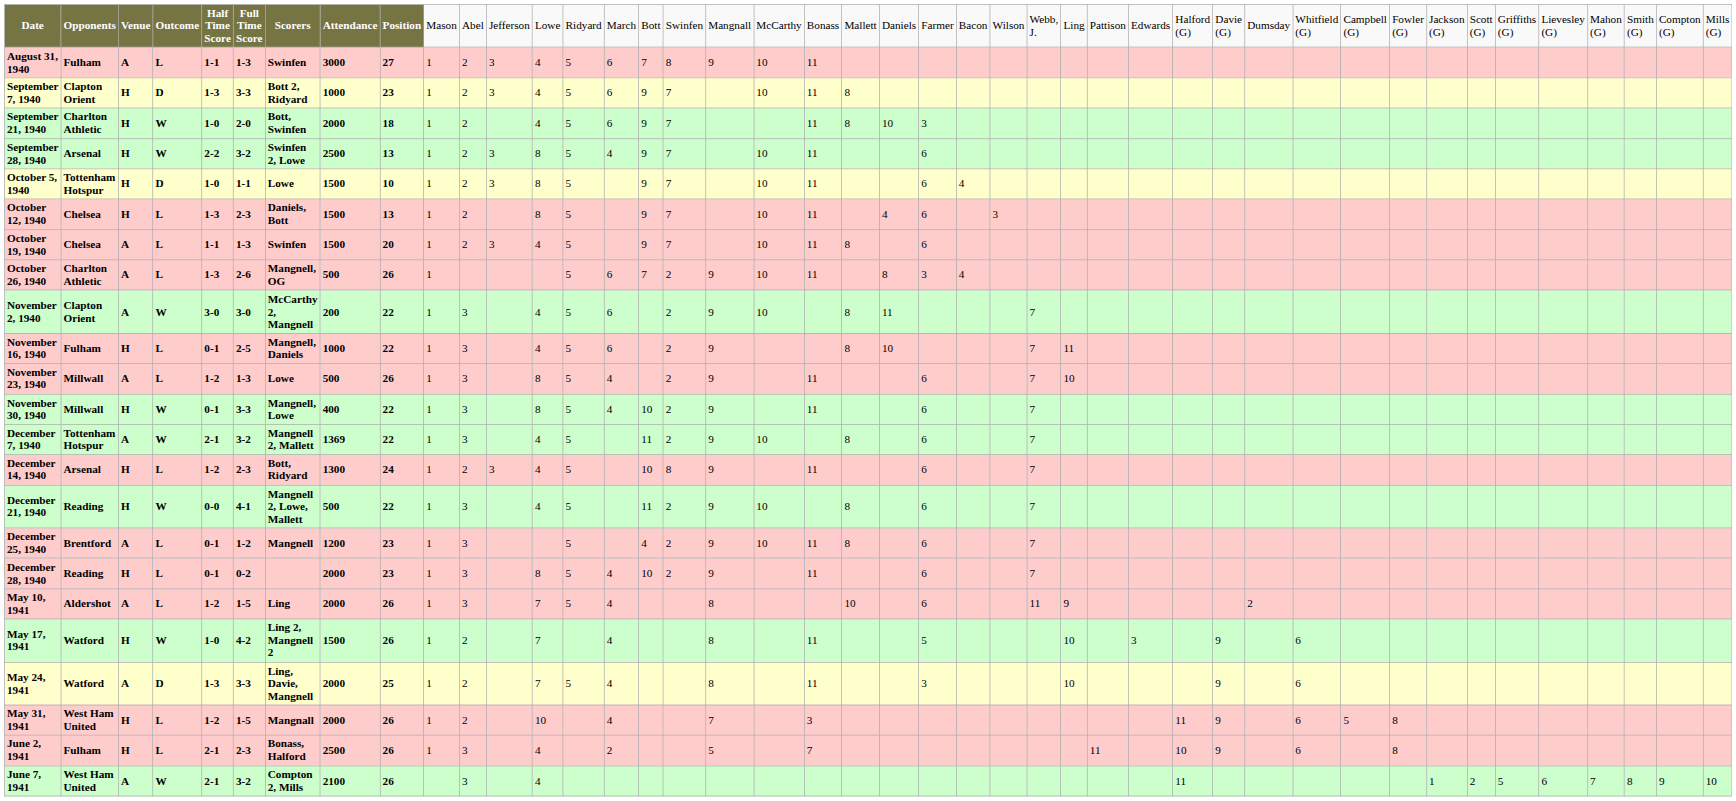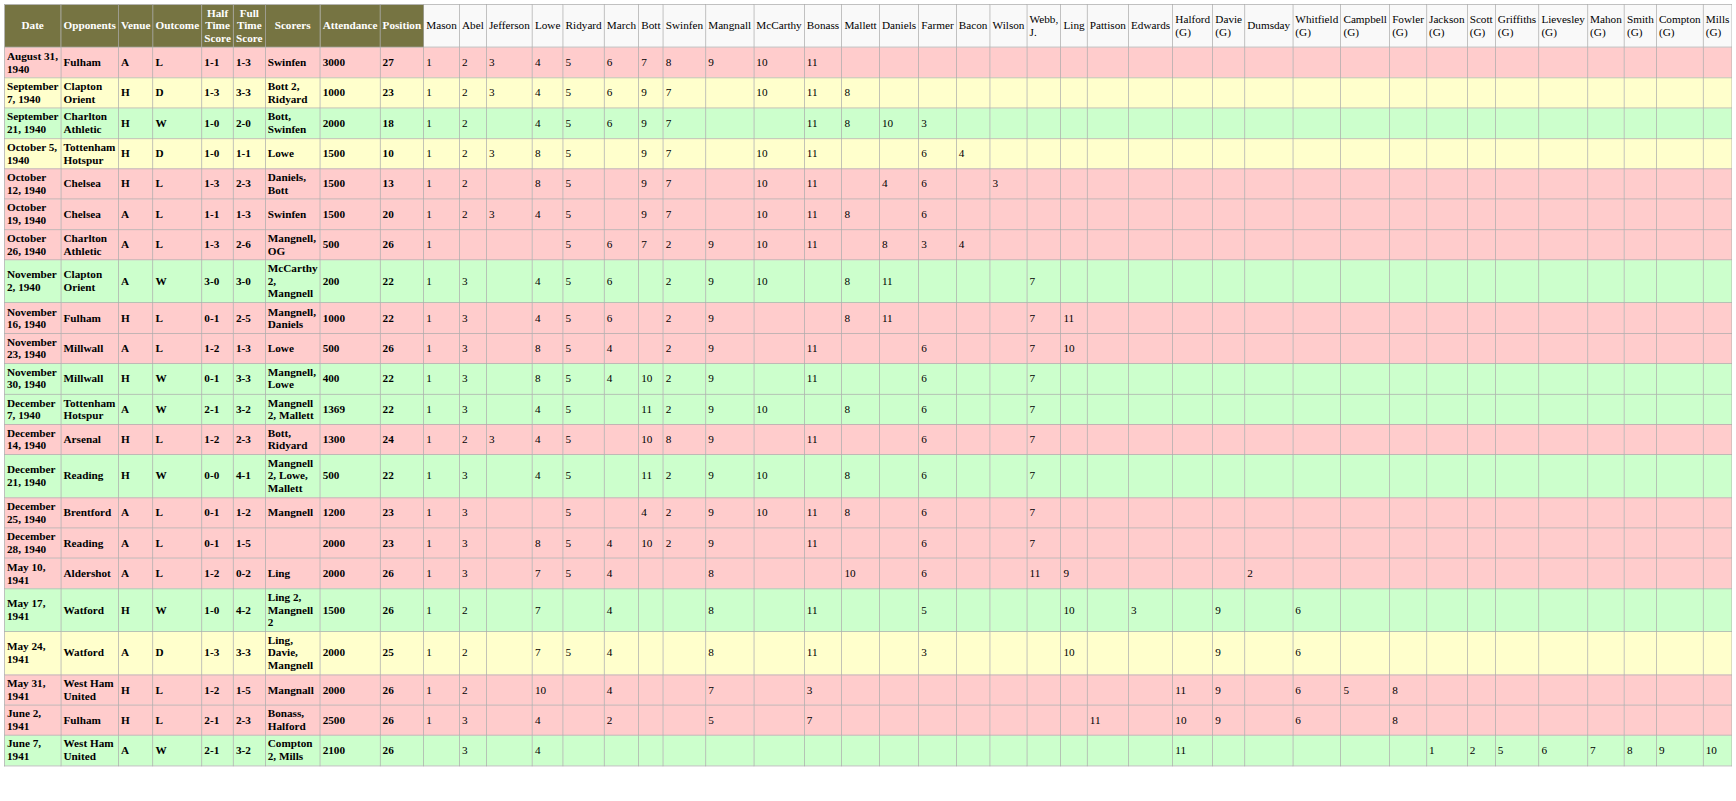 <table class="wikitable">
 <tr>
 <th ! ! style="background:#767442; color:#FFFFFF; text-align:center;">Date</th>
 <th ! style="background:#767442; color:#FFFFFF; text-align:center;">Opponents</th>
 <th ! style="background:#767442; color:#FFFFFF; text-align:center;">Venue</th>
 <th ! style="background:#767442; color:#FFFFFF; text-align:center;">Outcome</th>
 <th ! style="background:#767442; color:#FFFFFF; text-align:center;">Half Time Score</th>
 <th ! style="background:#767442; color:#FFFFFF; text-align:center;">Full Time Score</th>
 <th ! style="background:#767442; color:#FFFFFF; text-align:center;">Scorers</th>
 <th ! style="background:#767442; color:#FFFFFF; text-align:center;">Attendance</th>
 <th ! style="background:#767442; color:#FFFFFF; text-align:center;">Position</th>
 <td>Mason</td>
 <td>Abel</td>
 <td>Jefferson</td>
 <td>Lowe</td>
 <td>Ridyard</td>
 <td>March</td>
 <td>Bott</td>
 <td>Swinfen</td>
 <td>Mangnall</td>
 <td>McCarthy</td>
 <td>Bonass</td>
 <td>Mallett</td>
 <td>Daniels</td>
 <td>Farmer</td>
 <td>Bacon</td>
 <td>Wilson</td>
 <td>Webb, J.</td>
 <td>Ling</td>
 <td>Pattison</td>
 <td>Edwards</td>
 <td>Halford (G)</td>
 <td>Davie (G)</td>
 <td>Dumsday</td>
 <td>Whitfield (G)</td>
 <td>Campbell (G)</td>
 <td>Fowler (G)</td>
 <td>Jackson (G)</td>
 <td>Scott (G)</td>
 <td>Griffiths (G)</td>
 <td>Lievesley (G)</td>
 <td>Mahon (G)</td>
 <td>Smith (G)</td>
 <td>Compton (G)</td>
 <td>Mills (G)</td>
 </tr>
 <tr bgcolor="#FFCCCC">
 <td><strong>August 31, 1940</strong></td>
 <td><strong>Fulham</strong></td>
 <td><strong>A</strong></td>
 <td><strong>L</strong></td>
 <td><strong>1-1</strong></td>
 <td><strong>1-3</strong></td>
 <td><strong>Swinfen</strong></td>
 <td><strong>3000</strong></td>
 <td><strong>27</strong></td>
 <td>1</td>
 <td>2</td>
 <td>3</td>
 <td>4</td>
 <td>5</td>
 <td>6</td>
 <td>7</td>
 <td>8</td>
 <td>9</td>
 <td>10</td>
 <td>11</td>
 <td></td>
 <td></td>
 <td></td>
 <td></td>
 <td></td>
 <td></td>
 <td></td>
 <td></td>
 <td></td>
 <td></td>
 <td></td>
 <td></td>
 <td></td>
 <td></td>
 <td></td>
 <td></td>
 <td></td>
 <td></td>
 <td></td>
 <td></td>
 <td></td>
 <td></td>
 <td></td>
 </tr>
 <tr bgcolor="#FFFFCC">
 <td><strong>September 7, 1940</strong></td>
 <td><strong>Clapton Orient</strong></td>
 <td><strong>H</strong></td>
 <td><strong>D</strong></td>
 <td><strong>1-3</strong></td>
 <td><strong>3-3</strong></td>
 <td><strong>Bott 2, Ridyard</strong></td>
 <td><strong>1000</strong></td>
 <td><strong>23</strong></td>
 <td>1</td>
 <td>2</td>
 <td>3</td>
 <td>4</td>
 <td>5</td>
 <td>6</td>
 <td>9</td>
 <td>7</td>
 <td></td>
 <td>10</td>
 <td>11</td>
 <td>8</td>
 <td></td>
 <td></td>
 <td></td>
 <td></td>
 <td></td>
 <td></td>
 <td></td>
 <td></td>
 <td></td>
 <td></td>
 <td></td>
 <td></td>
 <td></td>
 <td></td>
 <td></td>
 <td></td>
 <td></td>
 <td></td>
 <td></td>
 <td></td>
 <td></td>
 <td></td>
 </tr>
 <tr bgcolor="#CCFFCC">
 <td><strong>September 21, 1940</strong></td>
 <td><strong>Charlton Athletic</strong></td>
 <td><strong>H</strong></td>
 <td><strong>W</strong></td>
 <td><strong>1-0</strong></td>
 <td><strong>2-0</strong></td>
 <td><strong>Bott, Swinfen</strong></td>
 <td><strong>2000</strong></td>
 <td><strong>18</strong></td>
 <td>1</td>
 <td>2</td>
 <td></td>
 <td>4</td>
 <td>5</td>
 <td>6</td>
 <td>9</td>
 <td>7</td>
 <td></td>
 <td></td>
 <td>11</td>
 <td>8</td>
 <td>10</td>
 <td>3</td>
-<td></td>
-<td></td>
-<td></td>
-<td></td>
-<td></td>
-<td></td>
-<td></td>
-<td></td>
-<td></td>
-<td></td>
-<td></td>
-<td></td>
-<td></td>
-<td></td>
-<td></td>
-<td></td>
-<td></td>
-<td></td>
-<td></td>
-<td></td>
-</tr>
-<tr bgcolor="#CCFFCC">
-<td><strong>September 28, 1940</strong></td>
-<td><strong>Arsenal</strong></td>
-<td><strong>H</strong></td>
-<td><strong>W</strong></td>
-<td><strong>2-2</strong></td>
-<td><strong>3-2</strong></td>
-<td><strong>Swinfen 2, Lowe</strong></td>
-<td><strong>2500</strong></td>
-<td><strong>13</strong></td>
-<td>1</td>
-<td>2</td>
-<td>3</td>
-<td>8</td>
-<td>5</td>
-<td>4</td>
-<td>9</td>
-<td>7</td>
-<td></td>
-<td>10</td>
-<td>11</td>
-<td></td>
-<td></td>
-<td>6</td>
 <td></td>
 <td></td>
 <td></td>
 <td></td>
 <td></td>
 <td></td>
 <td></td>
 <td></td>
 <td></td>
 <td></td>
 <td></td>
 <td></td>
 <td></td>
 <td></td>
 <td></td>
 <td></td>
 <td></td>
 <td></td>
 <td></td>
 <td></td>
 </tr>
 <tr bgcolor="#FFFFCC">
 <td><strong>October 5, 1940</strong></td>
 <td><strong>Tottenham Hotspur</strong></td>
 <td><strong>H</strong></td>
 <td><strong>D</strong></td>
 <td><strong>1-0</strong></td>
 <td><strong>1-1</strong></td>
 <td><strong>Lowe</strong></td>
 <td><strong>1500</strong></td>
 <td><strong>10</strong></td>
 <td>1</td>
 <td>2</td>
 <td>3</td>
 <td>8</td>
 <td>5</td>
 <td></td>
 <td>9</td>
 <td>7</td>
 <td></td>
 <td>10</td>
 <td>11</td>
 <td></td>
 <td></td>
 <td>6</td>
 <td>4</td>
 <td></td>
 <td></td>
 <td></td>
 <td></td>
 <td></td>
 <td></td>
 <td></td>
 <td></td>
 <td></td>
 <td></td>
 <td></td>
 <td></td>
 <td></td>
 <td></td>
 <td></td>
 <td></td>
 <td></td>
 <td></td>
 <td></td>
 </tr>
 <tr bgcolor="#FFCCCC">
 <td><strong>October 12, 1940</strong></td>
 <td><strong>Chelsea</strong></td>
 <td><strong>H</strong></td>
 <td><strong>L</strong></td>
 <td><strong>1-3</strong></td>
 <td><strong>2-3</strong></td>
 <td><strong>Daniels, Bott</strong></td>
 <td><strong>1500</strong></td>
 <td><strong>13</strong></td>
 <td>1</td>
 <td>2</td>
 <td></td>
 <td>8</td>
 <td>5</td>
 <td></td>
 <td>9</td>
 <td>7</td>
 <td></td>
 <td>10</td>
 <td>11</td>
 <td></td>
 <td>4</td>
 <td>6</td>
 <td></td>
 <td>3</td>
 <td></td>
 <td></td>
 <td></td>
 <td></td>
 <td></td>
 <td></td>
 <td></td>
 <td></td>
 <td></td>
 <td></td>
 <td></td>
 <td></td>
 <td></td>
 <td></td>
 <td></td>
 <td></td>
 <td></td>
 <td></td>
 </tr>
 <tr bgcolor="#FFCCCC">
 <td><strong>October 19, 1940</strong></td>
 <td><strong>Chelsea</strong></td>
 <td><strong>A</strong></td>
 <td><strong>L</strong></td>
 <td><strong>1-1</strong></td>
 <td><strong>1-3</strong></td>
 <td><strong>Swinfen</strong></td>
 <td><strong>1500</strong></td>
 <td><strong>20</strong></td>
 <td>1</td>
 <td>2</td>
 <td>3</td>
 <td>4</td>
 <td>5</td>
 <td></td>
 <td>9</td>
 <td>7</td>
 <td></td>
 <td>10</td>
 <td>11</td>
 <td>8</td>
 <td></td>
 <td>6</td>
 <td></td>
 <td></td>
 <td></td>
 <td></td>
 <td></td>
 <td></td>
 <td></td>
 <td></td>
 <td></td>
 <td></td>
 <td></td>
 <td></td>
 <td></td>
 <td></td>
 <td></td>
 <td></td>
 <td></td>
 <td></td>
 <td></td>
 <td></td>
 </tr>
 <tr bgcolor="#FFCCCC">
 <td><strong>October 26, 1940</strong></td>
 <td><strong>Charlton Athletic</strong></td>
 <td><strong>A</strong></td>
 <td><strong>L</strong></td>
 <td><strong>1-3</strong></td>
 <td><strong>2-6</strong></td>
 <td><strong>Mangnell, OG</strong></td>
 <td><strong>500</strong></td>
 <td><strong>26</strong></td>
 <td>1</td>
 <td></td>
 <td></td>
 <td></td>
 <td>5</td>
 <td>6</td>
 <td>7</td>
 <td>2</td>
 <td>9</td>
 <td>10</td>
 <td>11</td>
 <td></td>
 <td>8</td>
 <td>3</td>
 <td>4</td>
 <td></td>
 <td></td>
 <td></td>
 <td></td>
 <td></td>
 <td></td>
 <td></td>
 <td></td>
 <td></td>
 <td></td>
 <td></td>
 <td></td>
 <td></td>
 <td></td>
 <td></td>
 <td></td>
 <td></td>
 <td></td>
 <td></td>
 </tr>
 <tr bgcolor="#CCFFCC">
 <td><strong>November 2, 1940</strong></td>
 <td><strong>Clapton Orient</strong></td>
 <td><strong>A</strong></td>
 <td><strong>W</strong></td>
 <td><strong>3-0</strong></td>
 <td><strong>3-0</strong></td>
 <td><strong>McCarthy 2, Mangnell</strong></td>
 <td><strong>200</strong></td>
 <td><strong>22</strong></td>
 <td>1</td>
 <td>3</td>
 <td></td>
 <td>4</td>
 <td>5</td>
 <td>6</td>
 <td></td>
 <td>2</td>
 <td>9</td>
 <td>10</td>
 <td></td>
 <td>8</td>
 <td>11</td>
 <td></td>
 <td></td>
 <td></td>
 <td>7</td>
 <td></td>
 <td></td>
 <td></td>
 <td></td>
 <td></td>
 <td></td>
 <td></td>
 <td></td>
 <td></td>
 <td></td>
 <td></td>
 <td></td>
 <td></td>
 <td></td>
 <td></td>
 <td></td>
 <td></td>
 </tr>
 <tr bgcolor="#FFCCCC">
 <td><strong>November 16, 1940</strong></td>
 <td><strong>Fulham</strong></td>
 <td><strong>H</strong></td>
 <td><strong>L</strong></td>
 <td><strong>0-1</strong></td>
 <td><strong>2-5</strong></td>
 <td><strong>Mangnell, Daniels</strong></td>
 <td><strong>1000</strong></td>
 <td><strong>22</strong></td>
 <td>1</td>
 <td>3</td>
 <td></td>
 <td>4</td>
 <td>5</td>
 <td>6</td>
 <td></td>
 <td>2</td>
 <td>9</td>
 <td></td>
 <td></td>
 <td>8</td>
-<td>10</td>
+<td>11</td>
 <td></td>
 <td></td>
 <td></td>
 <td>7</td>
 <td>11</td>
 <td></td>
 <td></td>
 <td></td>
 <td></td>
 <td></td>
 <td></td>
 <td></td>
 <td></td>
 <td></td>
 <td></td>
 <td></td>
 <td></td>
 <td></td>
 <td></td>
 <td></td>
 <td></td>
 </tr>
 <tr bgcolor="#FFCCCC">
 <td><strong>November 23, 1940</strong></td>
 <td><strong>Millwall</strong></td>
 <td><strong>A</strong></td>
 <td><strong>L</strong></td>
 <td><strong>1-2</strong></td>
 <td><strong>1-3</strong></td>
 <td><strong>Lowe</strong></td>
 <td><strong>500</strong></td>
 <td><strong>26</strong></td>
 <td>1</td>
 <td>3</td>
 <td></td>
 <td>8</td>
 <td>5</td>
 <td>4</td>
 <td></td>
 <td>2</td>
 <td>9</td>
 <td></td>
 <td>11</td>
 <td></td>
 <td></td>
 <td>6</td>
 <td></td>
 <td></td>
 <td>7</td>
 <td>10</td>
 <td></td>
 <td></td>
 <td></td>
 <td></td>
 <td></td>
 <td></td>
 <td></td>
 <td></td>
 <td></td>
 <td></td>
 <td></td>
 <td></td>
 <td></td>
 <td></td>
 <td></td>
 <td></td>
 </tr>
 <tr bgcolor="#CCFFCC">
 <td><strong>November 30, 1940</strong></td>
 <td><strong>Millwall</strong></td>
 <td><strong>H</strong></td>
 <td><strong>W</strong></td>
 <td><strong>0-1</strong></td>
 <td><strong>3-3</strong></td>
 <td><strong>Mangnell, Lowe</strong></td>
 <td><strong>400</strong></td>
 <td><strong>22</strong></td>
 <td>1</td>
 <td>3</td>
 <td></td>
 <td>8</td>
 <td>5</td>
 <td>4</td>
 <td>10</td>
 <td>2</td>
 <td>9</td>
 <td></td>
 <td>11</td>
 <td></td>
 <td></td>
 <td>6</td>
 <td></td>
 <td></td>
 <td>7</td>
 <td></td>
 <td></td>
 <td></td>
 <td></td>
 <td></td>
 <td></td>
 <td></td>
 <td></td>
 <td></td>
 <td></td>
 <td></td>
 <td></td>
 <td></td>
 <td></td>
 <td></td>
 <td></td>
 <td></td>
 </tr>
 <tr bgcolor="#CCFFCC">
 <td><strong>December 7, 1940</strong></td>
 <td><strong>Tottenham Hotspur</strong></td>
 <td><strong>A</strong></td>
 <td><strong>W</strong></td>
 <td><strong>2-1</strong></td>
 <td><strong>3-2</strong></td>
 <td><strong>Mangnell 2, Mallett</strong></td>
 <td><strong>1369</strong></td>
 <td><strong>22</strong></td>
 <td>1</td>
 <td>3</td>
 <td></td>
 <td>4</td>
 <td>5</td>
 <td></td>
 <td>11</td>
 <td>2</td>
 <td>9</td>
 <td>10</td>
 <td></td>
 <td>8</td>
 <td></td>
 <td>6</td>
 <td></td>
 <td></td>
 <td>7</td>
 <td></td>
 <td></td>
 <td></td>
 <td></td>
 <td></td>
 <td></td>
 <td></td>
 <td></td>
 <td></td>
 <td></td>
 <td></td>
 <td></td>
 <td></td>
 <td></td>
 <td></td>
 <td></td>
 <td></td>
 </tr>
 <tr bgcolor="#FFCCCC">
 <td><strong>December 14, 1940</strong></td>
 <td><strong>Arsenal</strong></td>
 <td><strong>H</strong></td>
 <td><strong>L</strong></td>
 <td><strong>1-2</strong></td>
 <td><strong>2-3</strong></td>
 <td><strong>Bott, Ridyard</strong></td>
 <td><strong>1300</strong></td>
 <td><strong>24</strong></td>
 <td>1</td>
 <td>2</td>
 <td>3</td>
 <td>4</td>
 <td>5</td>
 <td></td>
 <td>10</td>
 <td>8</td>
 <td>9</td>
 <td></td>
 <td>11</td>
 <td></td>
 <td></td>
 <td>6</td>
 <td></td>
 <td></td>
 <td>7</td>
 <td></td>
 <td></td>
 <td></td>
 <td></td>
 <td></td>
 <td></td>
 <td></td>
 <td></td>
 <td></td>
 <td></td>
 <td></td>
 <td></td>
 <td></td>
 <td></td>
 <td></td>
 <td></td>
 <td></td>
 </tr>
 <tr bgcolor="#CCFFCC">
 <td><strong>December 21, 1940</strong></td>
 <td><strong>Reading</strong></td>
 <td><strong>H</strong></td>
 <td><strong>W</strong></td>
 <td><strong>0-0</strong></td>
 <td><strong>4-1</strong></td>
 <td><strong>Mangnell 2, Lowe, Mallett</strong></td>
 <td><strong>500</strong></td>
 <td><strong>22</strong></td>
 <td>1</td>
 <td>3</td>
 <td></td>
 <td>4</td>
 <td>5</td>
 <td></td>
 <td>11</td>
 <td>2</td>
 <td>9</td>
 <td>10</td>
 <td></td>
 <td>8</td>
 <td></td>
 <td>6</td>
 <td></td>
 <td></td>
 <td>7</td>
 <td></td>
 <td></td>
 <td></td>
 <td></td>
 <td></td>
 <td></td>
 <td></td>
 <td></td>
 <td></td>
 <td></td>
 <td></td>
 <td></td>
 <td></td>
 <td></td>
 <td></td>
 <td></td>
 <td></td>
 </tr>
 <tr bgcolor="#FFCCCC">
 <td><strong>December 25, 1940</strong></td>
 <td><strong>Brentford</strong></td>
 <td><strong>A</strong></td>
 <td><strong>L</strong></td>
 <td><strong>0-1</strong></td>
 <td><strong>1-2</strong></td>
 <td><strong>Mangnell</strong></td>
 <td><strong>1200</strong></td>
 <td><strong>23</strong></td>
 <td>1</td>
 <td>3</td>
 <td></td>
 <td></td>
 <td>5</td>
 <td></td>
 <td>4</td>
 <td>2</td>
 <td>9</td>
 <td>10</td>
 <td>11</td>
 <td>8</td>
 <td></td>
 <td>6</td>
 <td></td>
 <td></td>
 <td>7</td>
 <td></td>
 <td></td>
 <td></td>
 <td></td>
 <td></td>
 <td></td>
 <td></td>
 <td></td>
 <td></td>
 <td></td>
 <td></td>
 <td></td>
 <td></td>
 <td></td>
 <td></td>
 <td></td>
 <td></td>
 </tr>
 <tr bgcolor="#FFCCCC">
 <td><strong>December 28, 1940</strong></td>
 <td><strong>Reading</strong></td>
-<td><strong>H</strong></td>
+<td><strong>A</strong></td>
 <td><strong>L</strong></td>
 <td><strong>0-1</strong></td>
-<td><strong>0-2</strong></td>
+<td><strong>1-5</strong></td>
 <td></td>
 <td><strong>2000</strong></td>
 <td><strong>23</strong></td>
 <td>1</td>
 <td>3</td>
 <td></td>
 <td>8</td>
 <td>5</td>
 <td>4</td>
 <td>10</td>
 <td>2</td>
 <td>9</td>
 <td></td>
 <td>11</td>
 <td></td>
 <td></td>
 <td>6</td>
 <td></td>
 <td></td>
 <td>7</td>
 <td></td>
 <td></td>
 <td></td>
 <td></td>
 <td></td>
 <td></td>
 <td></td>
 <td></td>
 <td></td>
 <td></td>
 <td></td>
 <td></td>
 <td></td>
 <td></td>
 <td></td>
 <td></td>
 <td></td>
 </tr>
 <tr bgcolor="#FFCCCC">
 <td><strong>May 10, 1941</strong></td>
 <td><strong>Aldershot</strong></td>
 <td><strong>A</strong></td>
 <td><strong>L</strong></td>
 <td><strong>1-2</strong></td>
-<td><strong>1-5</strong></td>
+<td><strong>0-2</strong></td>
 <td><strong>Ling</strong></td>
 <td><strong>2000</strong></td>
 <td><strong>26</strong></td>
 <td>1</td>
 <td>3</td>
 <td></td>
 <td>7</td>
 <td>5</td>
 <td>4</td>
 <td></td>
 <td></td>
 <td>8</td>
 <td></td>
 <td></td>
 <td>10</td>
 <td></td>
 <td>6</td>
 <td></td>
 <td></td>
 <td>11</td>
 <td>9</td>
 <td></td>
 <td></td>
 <td></td>
 <td></td>
 <td>2</td>
 <td></td>
 <td></td>
 <td></td>
 <td></td>
 <td></td>
 <td></td>
 <td></td>
 <td></td>
 <td></td>
 <td></td>
 <td></td>
 </tr>
 <tr bgcolor="#CCFFCC">
 <td><strong>May 17, 1941</strong></td>
 <td><strong>Watford</strong></td>
 <td><strong>H</strong></td>
 <td><strong>W</strong></td>
 <td><strong>1-0</strong></td>
 <td><strong>4-2</strong></td>
 <td><strong>Ling 2, Mangnell 2</strong></td>
 <td><strong>1500</strong></td>
 <td><strong>26</strong></td>
 <td>1</td>
 <td>2</td>
 <td></td>
 <td>7</td>
 <td></td>
 <td>4</td>
 <td></td>
 <td></td>
 <td>8</td>
 <td></td>
 <td>11</td>
 <td></td>
 <td></td>
 <td>5</td>
 <td></td>
 <td></td>
 <td></td>
 <td>10</td>
 <td></td>
 <td>3</td>
 <td></td>
 <td>9</td>
 <td></td>
 <td>6</td>
 <td></td>
 <td></td>
 <td></td>
 <td></td>
 <td></td>
 <td></td>
 <td></td>
 <td></td>
 <td></td>
 <td></td>
 </tr>
 <tr bgcolor="#FFFFCC">
 <td><strong>May 24, 1941</strong></td>
 <td><strong>Watford</strong></td>
 <td><strong>A</strong></td>
 <td><strong>D</strong></td>
 <td><strong>1-3</strong></td>
 <td><strong>3-3</strong></td>
 <td><strong>Ling, Davie, Mangnell</strong></td>
 <td><strong>2000</strong></td>
 <td><strong>25</strong></td>
 <td>1</td>
 <td>2</td>
 <td></td>
 <td>7</td>
 <td>5</td>
 <td>4</td>
 <td></td>
 <td></td>
 <td>8</td>
 <td></td>
 <td>11</td>
 <td></td>
 <td></td>
 <td>3</td>
 <td></td>
 <td></td>
 <td></td>
 <td>10</td>
 <td></td>
 <td></td>
 <td></td>
 <td>9</td>
 <td></td>
 <td>6</td>
 <td></td>
 <td></td>
 <td></td>
 <td></td>
 <td></td>
 <td></td>
 <td></td>
 <td></td>
 <td></td>
 <td></td>
 </tr>
 <tr bgcolor="#FFCCCC">
 <td><strong>May 31, 1941</strong></td>
 <td><strong>West Ham United</strong></td>
 <td><strong>H</strong></td>
 <td><strong>L</strong></td>
 <td><strong>1-2</strong></td>
 <td><strong>1-5</strong></td>
 <td><strong>Mangnall</strong></td>
 <td><strong>2000</strong></td>
 <td><strong>26</strong></td>
 <td>1</td>
 <td>2</td>
 <td></td>
 <td>10</td>
 <td></td>
 <td>4</td>
 <td></td>
 <td></td>
 <td>7</td>
 <td></td>
 <td>3</td>
 <td></td>
 <td></td>
 <td></td>
 <td></td>
 <td></td>
 <td></td>
 <td></td>
 <td></td>
 <td></td>
 <td>11</td>
 <td>9</td>
 <td></td>
 <td>6</td>
 <td>5</td>
 <td>8</td>
 <td></td>
 <td></td>
 <td></td>
 <td></td>
 <td></td>
 <td></td>
 <td></td>
 <td></td>
 </tr>
 <tr bgcolor="#FFCCCC">
 <td><strong>June 2, 1941</strong></td>
 <td><strong>Fulham</strong></td>
 <td><strong>H</strong></td>
 <td><strong>L</strong></td>
 <td><strong>2-1</strong></td>
 <td><strong>2-3</strong></td>
 <td><strong>Bonass, Halford</strong></td>
 <td><strong>2500</strong></td>
 <td><strong>26</strong></td>
 <td>1</td>
 <td>3</td>
 <td></td>
 <td>4</td>
 <td></td>
 <td>2</td>
 <td></td>
 <td></td>
 <td>5</td>
 <td></td>
 <td>7</td>
 <td></td>
 <td></td>
 <td></td>
 <td></td>
 <td></td>
 <td></td>
 <td></td>
 <td>11</td>
 <td></td>
 <td>10</td>
 <td>9</td>
 <td></td>
 <td>6</td>
 <td></td>
 <td>8</td>
 <td></td>
 <td></td>
 <td></td>
 <td></td>
 <td></td>
 <td></td>
 <td></td>
 <td></td>
 </tr>
 <tr bgcolor="#CCFFCC">
 <td><strong>June 7, 1941</strong></td>
 <td><strong>West Ham United</strong></td>
 <td><strong>A</strong></td>
 <td><strong>W</strong></td>
 <td><strong>2-1</strong></td>
 <td><strong>3-2</strong></td>
 <td><strong>Compton 2, Mills</strong></td>
 <td><strong>2100</strong></td>
 <td><strong>26</strong></td>
 <td></td>
 <td>3</td>
 <td></td>
 <td>4</td>
 <td></td>
 <td></td>
 <td></td>
 <td></td>
 <td></td>
 <td></td>
 <td></td>
 <td></td>
 <td></td>
 <td></td>
 <td></td>
 <td></td>
 <td></td>
 <td></td>
 <td></td>
 <td></td>
 <td>11</td>
 <td></td>
 <td></td>
 <td></td>
 <td></td>
 <td></td>
 <td>1</td>
 <td>2</td>
 <td>5</td>
 <td>6</td>
 <td>7</td>
 <td>8</td>
 <td>9</td>
 <td>10</td>
 </tr>
 </table>
